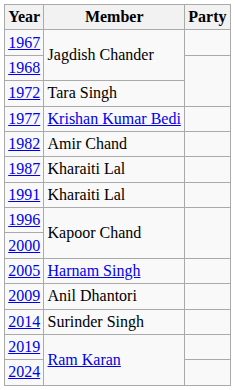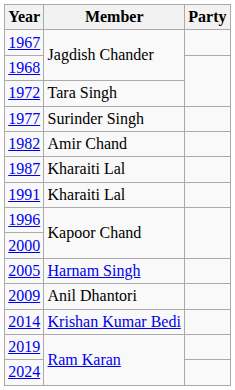 <table class="wikitable">
 <tr>
 <th>Year</th>
 <th>Member</th>
 <th colspan="2">Party</th>
 </tr>
 <tr>
 <td><a href='#'>1967</a></td>
 <td rowspan=2>Jagdish Chander</td>
 <td></td>
 </tr>
 <tr>
 <td><a href='#'>1968</a></td>
 </tr>
 <tr>
 <td><a href='#'>1972</a></td>
 <td>Tara Singh</td>
 </tr>
 <tr>
 <td><a href='#'>1977</a></td>
-<td><a href='#'>Krishan Kumar Bedi</a></td>
+<td>Surinder Singh</td>
 <td></td>
 </tr>
 <tr>
 <td><a href='#'>1982</a></td>
 <td>Amir Chand</td>
 <td></td>
 </tr>
 <tr>
 <td><a href='#'>1987</a></td>
 <td>Kharaiti Lal</td>
 <td></td>
 </tr>
 <tr>
 <td><a href='#'>1991</a></td>
 <td>Kharaiti Lal</td>
 <td></td>
 </tr>
 <tr>
 <td><a href='#'>1996</a></td>
 <td rowspan=2>Kapoor Chand</td>
 </tr>
 <tr>
 <td><a href='#'>2000</a></td>
 </tr>
 <tr>
 <td><a href='#'>2005</a></td>
 <td><a href='#'>Harnam Singh</a></td>
 <td></td>
 </tr>
 <tr>
 <td><a href='#'>2009</a></td>
 <td>Anil Dhantori</td>
 </tr>
 <tr>
 <td><a href='#'>2014</a></td>
-<td>Surinder Singh</td>
+<td><a href='#'>Krishan Kumar Bedi</a></td>
 <td></td>
 </tr>
 <tr>
 <td><a href='#'>2019</a></td>
 <td rowspan=2><a href='#'>Ram Karan</a></td>
 <td></td>
 </tr>
 <tr>
 <td><a href='#'>2024</a></td>
 <td></td>
 </tr>
 </table>
